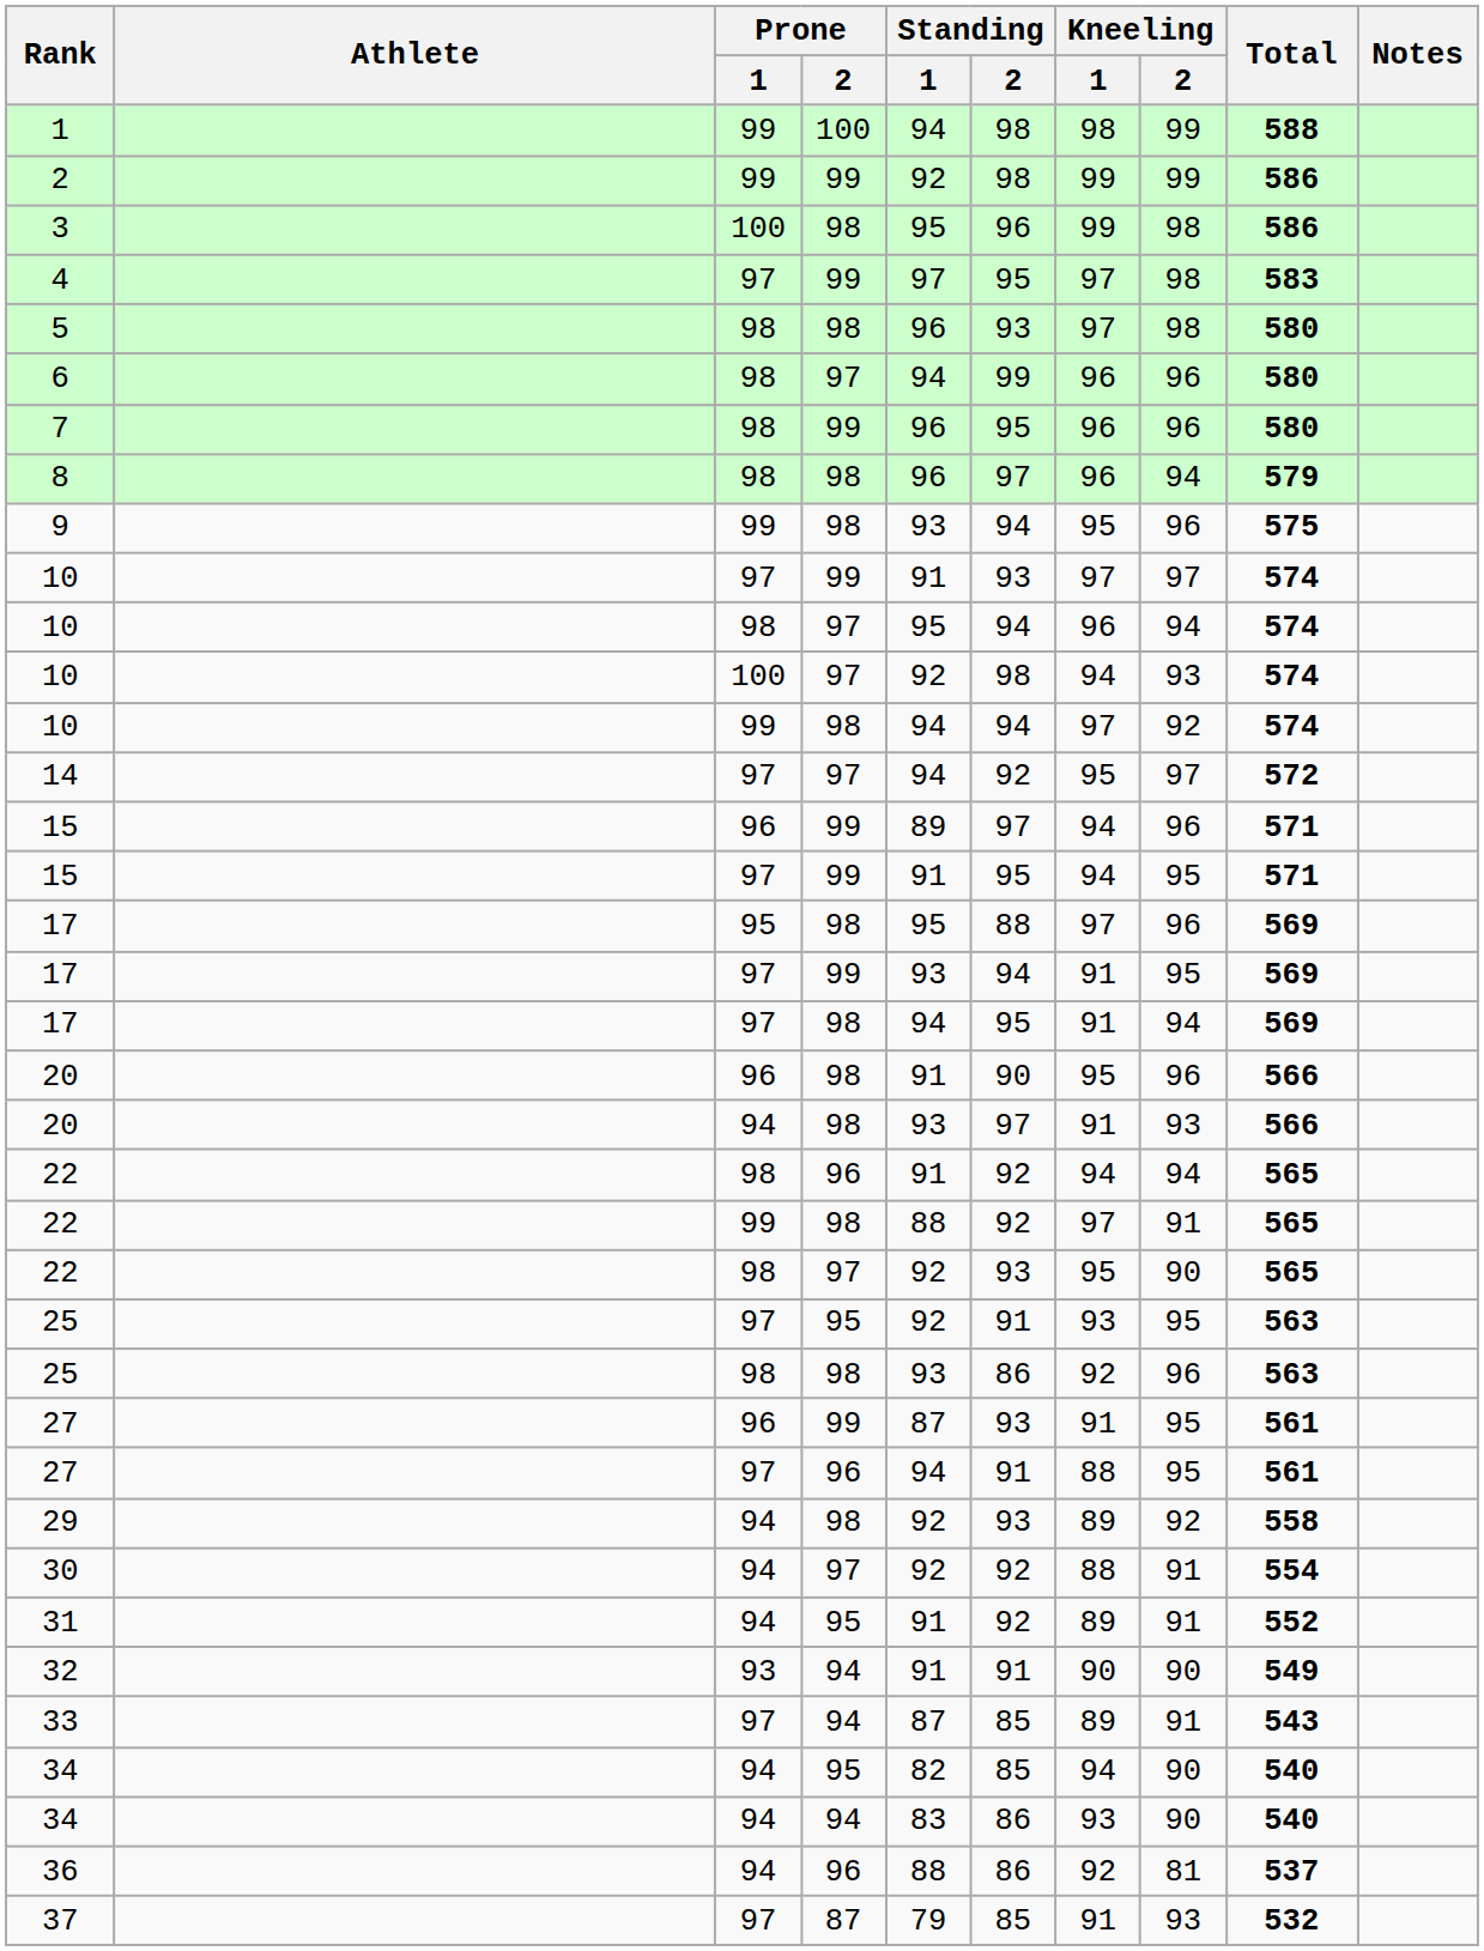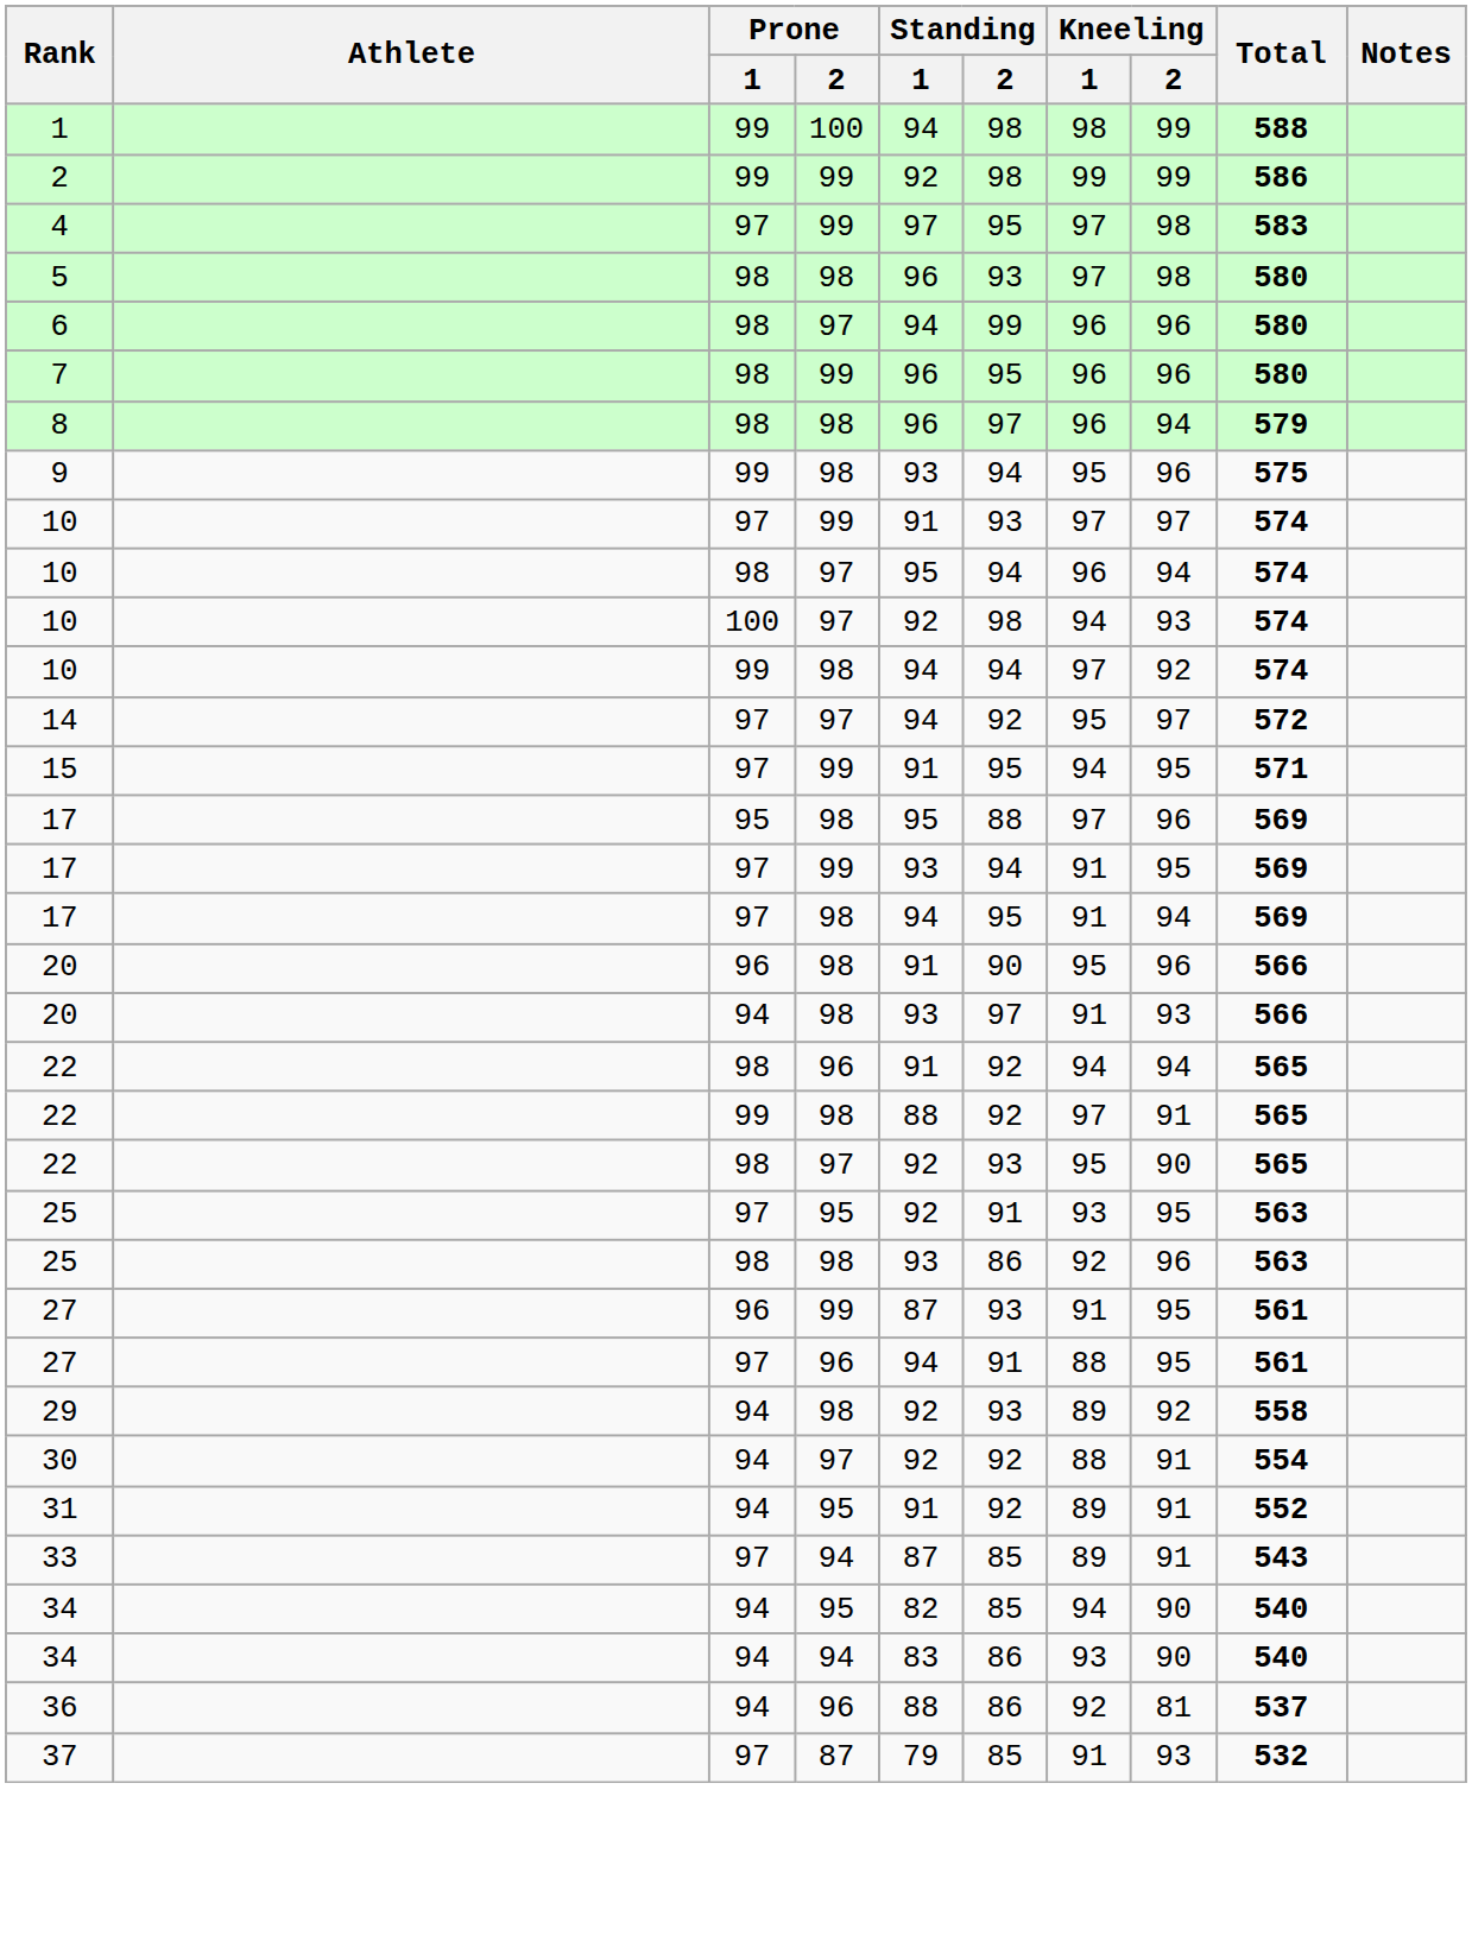 <table class="wikitable" style="text-align:center">
 <tr>
 <th rowspan=2 width=40>Rank</th>
 <th rowspan=2 width=250>Athlete</th>
 <th colspan=2>Prone</th>
 <th colspan=2>Standing</th>
 <th colspan=2>Kneeling</th>
 <th rowspan=2 width=50>Total</th>
 <th rowspan=2 width=45>Notes</th>
 </tr>
 <tr>
 <th width=30>1</th>
 <th width=30>2</th>
 <th width=30>1</th>
 <th width=30>2</th>
 <th width=30>1</th>
 <th width=30>2</th>
 </tr>
 <tr bgcolor=ccffcc>
 <td>1</td>
 <td align=left></td>
 <td>99</td>
 <td>100</td>
 <td>94</td>
 <td>98</td>
 <td>98</td>
 <td>99</td>
 <td><strong>588</strong></td>
 <td></td>
 </tr>
 <tr bgcolor=ccffcc>
 <td>2</td>
 <td align=left></td>
 <td>99</td>
 <td>99</td>
 <td>92</td>
 <td>98</td>
 <td>99</td>
 <td>99</td>
-<td><strong>586</strong></td>
-<td></td>
-</tr>
-<tr bgcolor=ccffcc>
-<td>3</td>
-<td align=left></td>
-<td>100</td>
-<td>98</td>
-<td>95</td>
-<td>96</td>
-<td>99</td>
-<td>98</td>
 <td><strong>586</strong></td>
 <td></td>
 </tr>
 <tr bgcolor=ccffcc>
 <td>4</td>
 <td align=left></td>
 <td>97</td>
 <td>99</td>
 <td>97</td>
 <td>95</td>
 <td>97</td>
 <td>98</td>
 <td><strong>583</strong></td>
 <td></td>
 </tr>
 <tr bgcolor=ccffcc>
 <td>5</td>
 <td align=left></td>
 <td>98</td>
 <td>98</td>
 <td>96</td>
 <td>93</td>
 <td>97</td>
 <td>98</td>
 <td><strong>580</strong></td>
 <td></td>
 </tr>
 <tr bgcolor=ccffcc>
 <td>6</td>
 <td align=left></td>
 <td>98</td>
 <td>97</td>
 <td>94</td>
 <td>99</td>
 <td>96</td>
 <td>96</td>
 <td><strong>580</strong></td>
 <td></td>
 </tr>
 <tr bgcolor=ccffcc>
 <td>7</td>
 <td align=left></td>
 <td>98</td>
 <td>99</td>
 <td>96</td>
 <td>95</td>
 <td>96</td>
 <td>96</td>
 <td><strong>580</strong></td>
 <td></td>
 </tr>
 <tr bgcolor=ccffcc>
 <td>8</td>
 <td align=left></td>
 <td>98</td>
 <td>98</td>
 <td>96</td>
 <td>97</td>
 <td>96</td>
 <td>94</td>
 <td><strong>579</strong></td>
 <td></td>
 </tr>
 <tr>
 <td>9</td>
 <td align=left></td>
 <td>99</td>
 <td>98</td>
 <td>93</td>
 <td>94</td>
 <td>95</td>
 <td>96</td>
 <td><strong>575</strong></td>
 <td></td>
 </tr>
 <tr>
 <td>10</td>
 <td align=left></td>
 <td>97</td>
 <td>99</td>
 <td>91</td>
 <td>93</td>
 <td>97</td>
 <td>97</td>
 <td><strong>574</strong></td>
 <td></td>
 </tr>
 <tr>
 <td>10</td>
 <td align=left></td>
 <td>98</td>
 <td>97</td>
 <td>95</td>
 <td>94</td>
 <td>96</td>
 <td>94</td>
 <td><strong>574</strong></td>
 <td></td>
 </tr>
 <tr>
 <td>10</td>
 <td align=left></td>
 <td>100</td>
 <td>97</td>
 <td>92</td>
 <td>98</td>
 <td>94</td>
 <td>93</td>
 <td><strong>574</strong></td>
 <td></td>
 </tr>
 <tr>
 <td>10</td>
 <td align=left></td>
 <td>99</td>
 <td>98</td>
 <td>94</td>
 <td>94</td>
 <td>97</td>
 <td>92</td>
 <td><strong>574</strong></td>
 <td></td>
 </tr>
 <tr>
 <td>14</td>
 <td align=left></td>
 <td>97</td>
 <td>97</td>
 <td>94</td>
 <td>92</td>
 <td>95</td>
 <td>97</td>
 <td><strong>572</strong></td>
-<td></td>
-</tr>
-<tr>
-<td>15</td>
-<td align=left></td>
-<td>96</td>
-<td>99</td>
-<td>89</td>
-<td>97</td>
-<td>94</td>
-<td>96</td>
-<td><strong>571</strong></td>
 <td></td>
 </tr>
 <tr>
 <td>15</td>
 <td align=left></td>
 <td>97</td>
 <td>99</td>
 <td>91</td>
 <td>95</td>
 <td>94</td>
 <td>95</td>
 <td><strong>571</strong></td>
 <td></td>
 </tr>
 <tr>
 <td>17</td>
 <td align=left></td>
 <td>95</td>
 <td>98</td>
 <td>95</td>
 <td>88</td>
 <td>97</td>
 <td>96</td>
 <td><strong>569</strong></td>
 <td></td>
 </tr>
 <tr>
 <td>17</td>
 <td align=left></td>
 <td>97</td>
 <td>99</td>
 <td>93</td>
 <td>94</td>
 <td>91</td>
 <td>95</td>
 <td><strong>569</strong></td>
 <td></td>
 </tr>
 <tr>
 <td>17</td>
 <td align=left></td>
 <td>97</td>
 <td>98</td>
 <td>94</td>
 <td>95</td>
 <td>91</td>
 <td>94</td>
 <td><strong>569</strong></td>
 <td></td>
 </tr>
 <tr>
 <td>20</td>
 <td align=left></td>
 <td>96</td>
 <td>98</td>
 <td>91</td>
 <td>90</td>
 <td>95</td>
 <td>96</td>
 <td><strong>566</strong></td>
 <td></td>
 </tr>
 <tr>
 <td>20</td>
 <td align=left></td>
 <td>94</td>
 <td>98</td>
 <td>93</td>
 <td>97</td>
 <td>91</td>
 <td>93</td>
 <td><strong>566</strong></td>
 <td></td>
 </tr>
 <tr>
 <td>22</td>
 <td align=left></td>
 <td>98</td>
 <td>96</td>
 <td>91</td>
 <td>92</td>
 <td>94</td>
 <td>94</td>
 <td><strong>565</strong></td>
 <td></td>
 </tr>
 <tr>
 <td>22</td>
 <td align=left></td>
 <td>99</td>
 <td>98</td>
 <td>88</td>
 <td>92</td>
 <td>97</td>
 <td>91</td>
 <td><strong>565</strong></td>
 <td></td>
 </tr>
 <tr>
 <td>22</td>
 <td align=left></td>
 <td>98</td>
 <td>97</td>
 <td>92</td>
 <td>93</td>
 <td>95</td>
 <td>90</td>
 <td><strong>565</strong></td>
 <td></td>
 </tr>
 <tr>
 <td>25</td>
 <td align=left></td>
 <td>97</td>
 <td>95</td>
 <td>92</td>
 <td>91</td>
 <td>93</td>
 <td>95</td>
 <td><strong>563</strong></td>
 <td></td>
 </tr>
 <tr>
 <td>25</td>
 <td align=left></td>
 <td>98</td>
 <td>98</td>
 <td>93</td>
 <td>86</td>
 <td>92</td>
 <td>96</td>
 <td><strong>563</strong></td>
 <td></td>
 </tr>
 <tr>
 <td>27</td>
 <td align=left></td>
 <td>96</td>
 <td>99</td>
 <td>87</td>
 <td>93</td>
 <td>91</td>
 <td>95</td>
 <td><strong>561</strong></td>
 <td></td>
 </tr>
 <tr>
 <td>27</td>
 <td align=left></td>
 <td>97</td>
 <td>96</td>
 <td>94</td>
 <td>91</td>
 <td>88</td>
 <td>95</td>
 <td><strong>561</strong></td>
 <td></td>
 </tr>
 <tr>
 <td>29</td>
 <td align=left></td>
 <td>94</td>
 <td>98</td>
 <td>92</td>
 <td>93</td>
 <td>89</td>
 <td>92</td>
 <td><strong>558</strong></td>
 <td></td>
 </tr>
 <tr>
 <td>30</td>
 <td align=left></td>
 <td>94</td>
 <td>97</td>
 <td>92</td>
 <td>92</td>
 <td>88</td>
 <td>91</td>
 <td><strong>554</strong></td>
 <td></td>
 </tr>
 <tr>
 <td>31</td>
 <td align=left></td>
 <td>94</td>
 <td>95</td>
 <td>91</td>
 <td>92</td>
 <td>89</td>
 <td>91</td>
 <td><strong>552</strong></td>
 <td></td>
 </tr>
 <tr>
-<td>32</td>
-<td align=left></td>
-<td>93</td>
-<td>94</td>
-<td>91</td>
-<td>91</td>
-<td>90</td>
-<td>90</td>
-<td><strong>549</strong></td>
-<td></td>
-</tr>
-<tr>
 <td>33</td>
 <td align=left></td>
 <td>97</td>
 <td>94</td>
 <td>87</td>
 <td>85</td>
 <td>89</td>
 <td>91</td>
 <td><strong>543</strong></td>
 <td></td>
 </tr>
 <tr>
 <td>34</td>
 <td align=left></td>
 <td>94</td>
 <td>95</td>
 <td>82</td>
 <td>85</td>
 <td>94</td>
 <td>90</td>
 <td><strong>540</strong></td>
 <td></td>
 </tr>
 <tr>
 <td>34</td>
 <td align=left></td>
 <td>94</td>
 <td>94</td>
 <td>83</td>
 <td>86</td>
 <td>93</td>
 <td>90</td>
 <td><strong>540</strong></td>
 <td></td>
 </tr>
 <tr>
 <td>36</td>
 <td align=left></td>
 <td>94</td>
 <td>96</td>
 <td>88</td>
 <td>86</td>
 <td>92</td>
 <td>81</td>
 <td><strong>537</strong></td>
 <td></td>
 </tr>
 <tr>
 <td>37</td>
 <td align=left></td>
 <td>97</td>
 <td>87</td>
 <td>79</td>
 <td>85</td>
 <td>91</td>
 <td>93</td>
 <td><strong>532</strong></td>
 <td></td>
 </tr>
 </table>
